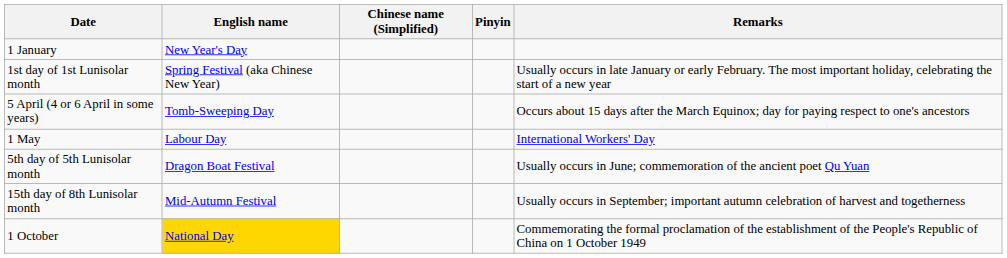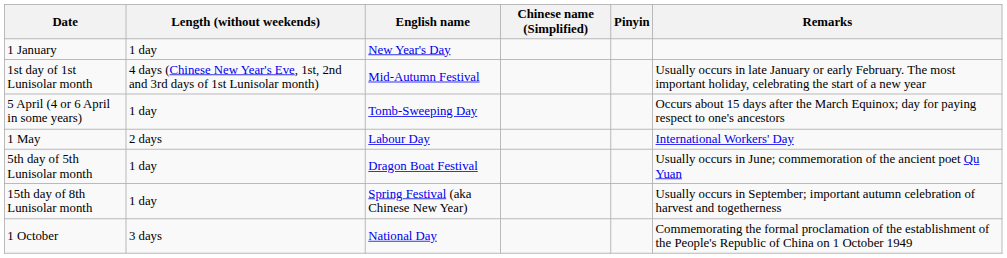 <table class="wikitable">
 <tr>
 <th>Date</th>
+<th>Length (without weekends)</th>
 <th>English name</th>
 <th>Chinese name (Simplified)</th>
 <th>Pinyin</th>
 <th>Remarks</th>
 </tr>
 <tr>
 <td>1 January</td>
+<td>1 day</td>
 <td><a href='#'>New Year's Day</a></td>
 <td></td>
 <td></td>
 <td></td>
 </tr>
 <tr>
 <td>1st day of 1st Lunisolar month</td>
-<td><a href='#'>Spring Festival</a> (aka Chinese New Year)</td>
+<td>4 days (<a href='#'>Chinese New Year's Eve</a>, 1st, 2nd and 3rd days of 1st Lunisolar month)</td>
+<td><a href='#'>Mid-Autumn Festival</a></td>
 <td></td>
 <td></td>
 <td>Usually occurs in late January or early February. The most important holiday, celebrating the start of a new year</td>
 </tr>
 <tr>
 <td>5 April (4 or 6 April in some years)</td>
+<td>1 day</td>
 <td><a href='#'>Tomb-Sweeping Day</a></td>
 <td></td>
 <td></td>
 <td>Occurs about 15 days after the March Equinox; day for paying respect to one's ancestors</td>
 </tr>
 <tr>
 <td>1 May</td>
+<td>2 days</td>
 <td><a href='#'>Labour Day</a></td>
 <td></td>
 <td></td>
 <td><a href='#'>International Workers' Day</a></td>
 </tr>
 <tr>
 <td>5th day of 5th Lunisolar month</td>
+<td>1 day</td>
 <td><a href='#'>Dragon Boat Festival</a></td>
 <td></td>
 <td></td>
 <td>Usually occurs in June; commemoration of the ancient poet <a href='#'>Qu Yuan</a></td>
 </tr>
 <tr>
 <td>15th day of 8th Lunisolar month</td>
-<td><a href='#'>Mid-Autumn Festival</a></td>
+<td>1 day</td>
+<td><a href='#'>Spring Festival</a> (aka Chinese New Year)</td>
 <td></td>
 <td></td>
 <td>Usually occurs in September; important autumn celebration of harvest and togetherness</td>
 </tr>
 <tr>
 <td>1 October</td>
-<td style="background: gold;"><a href='#'>National Day</a></td>
+<td>3 days</td>
+<td><a href='#'>National Day</a></td>
 <td></td>
 <td></td>
 <td>Commemorating the formal proclamation of the establishment of the People's Republic of China on 1 October 1949</td>
 </tr>
 </table>
